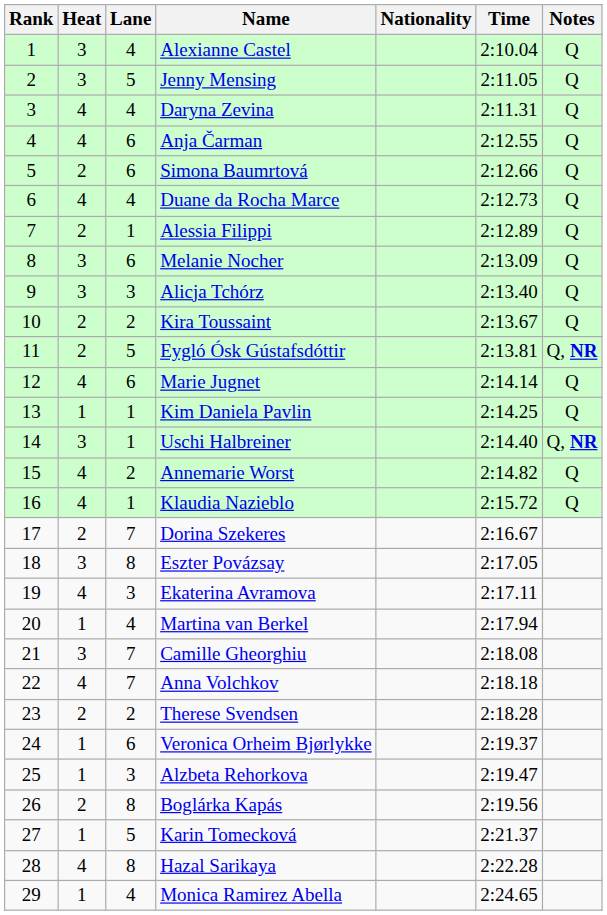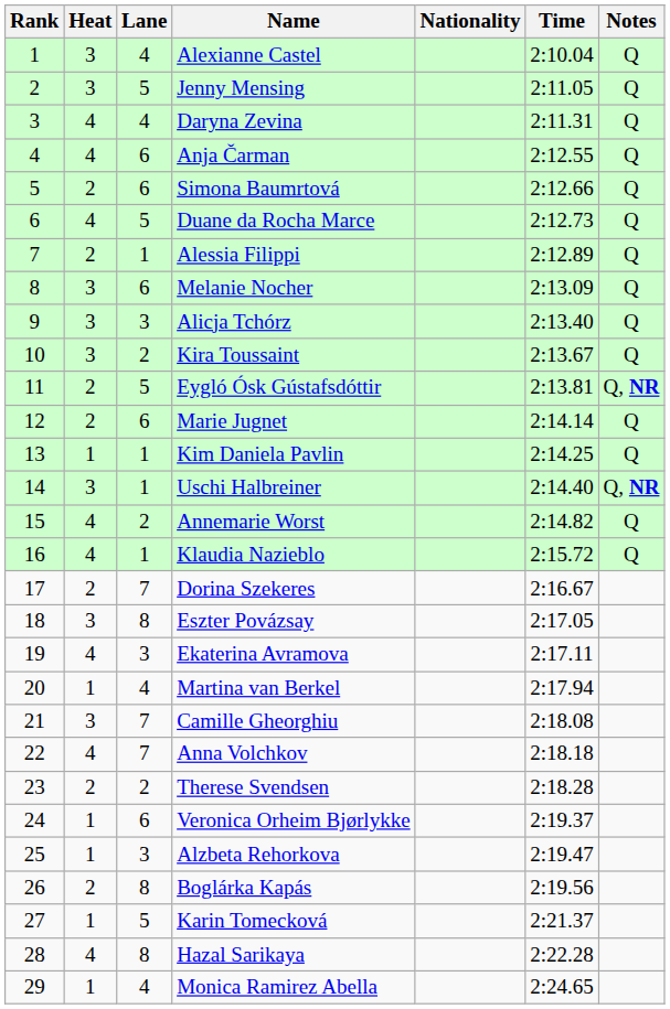 <table class="wikitable sortable" style="text-align:center">
 <tr>
 <th>Rank</th>
 <th>Heat</th>
 <th>Lane</th>
 <th>Name</th>
 <th>Nationality</th>
 <th>Time</th>
 <th>Notes</th>
 </tr>
 <tr bgcolor=ccffcc>
 <td>1</td>
 <td>3</td>
 <td>4</td>
 <td align=left><a href='#'>Alexianne Castel</a></td>
 <td align=left></td>
 <td>2:10.04</td>
 <td>Q</td>
 </tr>
 <tr bgcolor=ccffcc>
 <td>2</td>
 <td>3</td>
 <td>5</td>
 <td align=left><a href='#'>Jenny Mensing</a></td>
 <td align=left></td>
 <td>2:11.05</td>
 <td>Q</td>
 </tr>
 <tr bgcolor=ccffcc>
 <td>3</td>
 <td>4</td>
 <td>4</td>
 <td align=left><a href='#'>Daryna Zevina</a></td>
 <td align=left></td>
 <td>2:11.31</td>
 <td>Q</td>
 </tr>
 <tr bgcolor=ccffcc>
 <td>4</td>
 <td>4</td>
 <td>6</td>
 <td align=left><a href='#'>Anja Čarman</a></td>
 <td align=left></td>
 <td>2:12.55</td>
 <td>Q</td>
 </tr>
 <tr bgcolor=ccffcc>
 <td>5</td>
 <td>2</td>
 <td>6</td>
 <td align=left><a href='#'>Simona Baumrtová</a></td>
 <td align=left></td>
 <td>2:12.66</td>
 <td>Q</td>
 </tr>
 <tr bgcolor=ccffcc>
 <td>6</td>
 <td>4</td>
-<td>4</td>
+<td>5</td>
 <td align=left><a href='#'>Duane da Rocha Marce</a></td>
 <td align=left></td>
 <td>2:12.73</td>
 <td>Q</td>
 </tr>
 <tr bgcolor=ccffcc>
 <td>7</td>
 <td>2</td>
 <td>1</td>
 <td align=left><a href='#'>Alessia Filippi</a></td>
 <td align=left></td>
 <td>2:12.89</td>
 <td>Q</td>
 </tr>
 <tr bgcolor=ccffcc>
 <td>8</td>
 <td>3</td>
 <td>6</td>
 <td align=left><a href='#'>Melanie Nocher</a></td>
 <td align=left></td>
 <td>2:13.09</td>
 <td>Q</td>
 </tr>
 <tr bgcolor=ccffcc>
 <td>9</td>
 <td>3</td>
 <td>3</td>
 <td align=left><a href='#'>Alicja Tchórz</a></td>
 <td align=left></td>
 <td>2:13.40</td>
 <td>Q</td>
 </tr>
 <tr bgcolor=ccffcc>
 <td>10</td>
-<td>2</td>
+<td>3</td>
 <td>2</td>
 <td align=left><a href='#'>Kira Toussaint</a></td>
 <td align=left></td>
 <td>2:13.67</td>
 <td>Q</td>
 </tr>
 <tr bgcolor=ccffcc>
 <td>11</td>
 <td>2</td>
 <td>5</td>
 <td align=left><a href='#'>Eygló Ósk Gústafsdóttir</a></td>
 <td align=left></td>
 <td>2:13.81</td>
 <td>Q, <strong><a href='#'>NR</a></strong></td>
 </tr>
 <tr bgcolor=ccffcc>
 <td>12</td>
-<td>4</td>
+<td>2</td>
 <td>6</td>
 <td align=left><a href='#'>Marie Jugnet</a></td>
 <td align=left></td>
 <td>2:14.14</td>
 <td>Q</td>
 </tr>
 <tr bgcolor=ccffcc>
 <td>13</td>
 <td>1</td>
 <td>1</td>
 <td align=left><a href='#'>Kim Daniela Pavlin</a></td>
 <td align=left></td>
 <td>2:14.25</td>
 <td>Q</td>
 </tr>
 <tr bgcolor=ccffcc>
 <td>14</td>
 <td>3</td>
 <td>1</td>
 <td align=left><a href='#'>Uschi Halbreiner</a></td>
 <td align=left></td>
 <td>2:14.40</td>
 <td>Q, <strong><a href='#'>NR</a></strong></td>
 </tr>
 <tr bgcolor=ccffcc>
 <td>15</td>
 <td>4</td>
 <td>2</td>
 <td align=left><a href='#'>Annemarie Worst</a></td>
 <td align=left></td>
 <td>2:14.82</td>
 <td>Q</td>
 </tr>
 <tr bgcolor=ccffcc>
 <td>16</td>
 <td>4</td>
 <td>1</td>
 <td align=left><a href='#'>Klaudia Nazieblo</a></td>
 <td align=left></td>
 <td>2:15.72</td>
 <td>Q</td>
 </tr>
 <tr>
 <td>17</td>
 <td>2</td>
 <td>7</td>
 <td align=left><a href='#'>Dorina Szekeres</a></td>
 <td align=left></td>
 <td>2:16.67</td>
 <td></td>
 </tr>
 <tr>
 <td>18</td>
 <td>3</td>
 <td>8</td>
 <td align=left><a href='#'>Eszter Povázsay</a></td>
 <td align=left></td>
 <td>2:17.05</td>
 <td></td>
 </tr>
 <tr>
 <td>19</td>
 <td>4</td>
 <td>3</td>
 <td align=left><a href='#'>Ekaterina Avramova</a></td>
 <td align=left></td>
 <td>2:17.11</td>
 <td></td>
 </tr>
 <tr>
 <td>20</td>
 <td>1</td>
 <td>4</td>
 <td align=left><a href='#'>Martina van Berkel</a></td>
 <td align=left></td>
 <td>2:17.94</td>
 <td></td>
 </tr>
 <tr>
 <td>21</td>
 <td>3</td>
 <td>7</td>
 <td align=left><a href='#'>Camille Gheorghiu</a></td>
 <td align=left></td>
 <td>2:18.08</td>
 <td></td>
 </tr>
 <tr>
 <td>22</td>
 <td>4</td>
 <td>7</td>
 <td align=left><a href='#'>Anna Volchkov</a></td>
 <td align=left></td>
 <td>2:18.18</td>
 <td></td>
 </tr>
 <tr>
 <td>23</td>
 <td>2</td>
 <td>2</td>
 <td align=left><a href='#'>Therese Svendsen</a></td>
 <td align=left></td>
 <td>2:18.28</td>
 <td></td>
 </tr>
 <tr>
 <td>24</td>
 <td>1</td>
 <td>6</td>
 <td align=left><a href='#'>Veronica Orheim Bjørlykke</a></td>
 <td align=left></td>
 <td>2:19.37</td>
 <td></td>
 </tr>
 <tr>
 <td>25</td>
 <td>1</td>
 <td>3</td>
 <td align=left><a href='#'>Alzbeta Rehorkova</a></td>
 <td align=left></td>
 <td>2:19.47</td>
 <td></td>
 </tr>
 <tr>
 <td>26</td>
 <td>2</td>
 <td>8</td>
 <td align=left><a href='#'>Boglárka Kapás</a></td>
 <td align=left></td>
 <td>2:19.56</td>
 <td></td>
 </tr>
 <tr>
 <td>27</td>
 <td>1</td>
 <td>5</td>
 <td align=left><a href='#'>Karin Tomecková</a></td>
 <td align=left></td>
 <td>2:21.37</td>
 <td></td>
 </tr>
 <tr>
 <td>28</td>
 <td>4</td>
 <td>8</td>
 <td align=left><a href='#'>Hazal Sarikaya</a></td>
 <td align=left></td>
 <td>2:22.28</td>
 <td></td>
 </tr>
 <tr>
 <td>29</td>
 <td>1</td>
 <td>4</td>
 <td align=left><a href='#'>Monica Ramirez Abella</a></td>
 <td align=left></td>
 <td>2:24.65</td>
 <td></td>
 </tr>
 </table>
